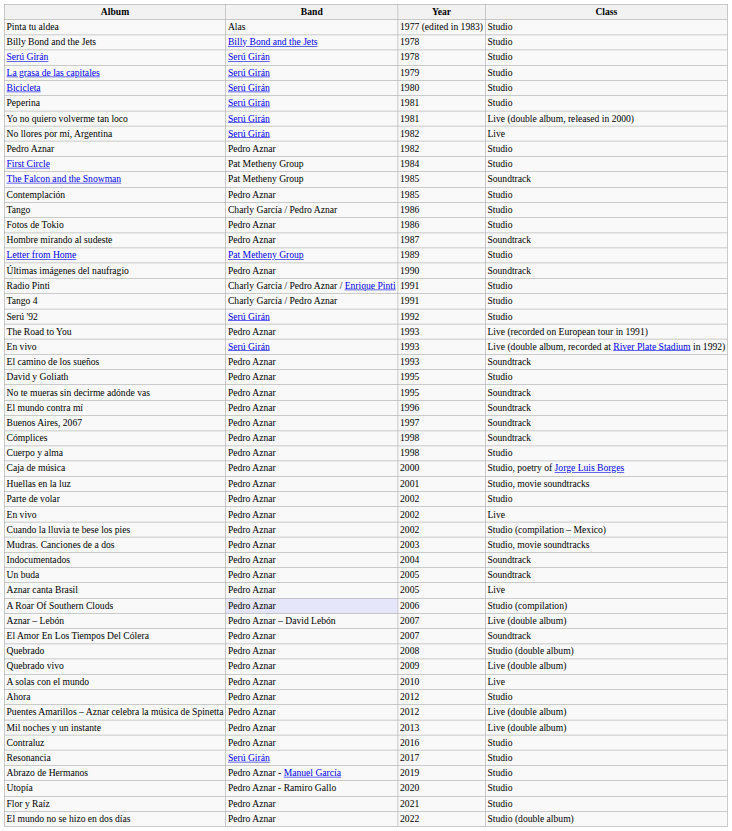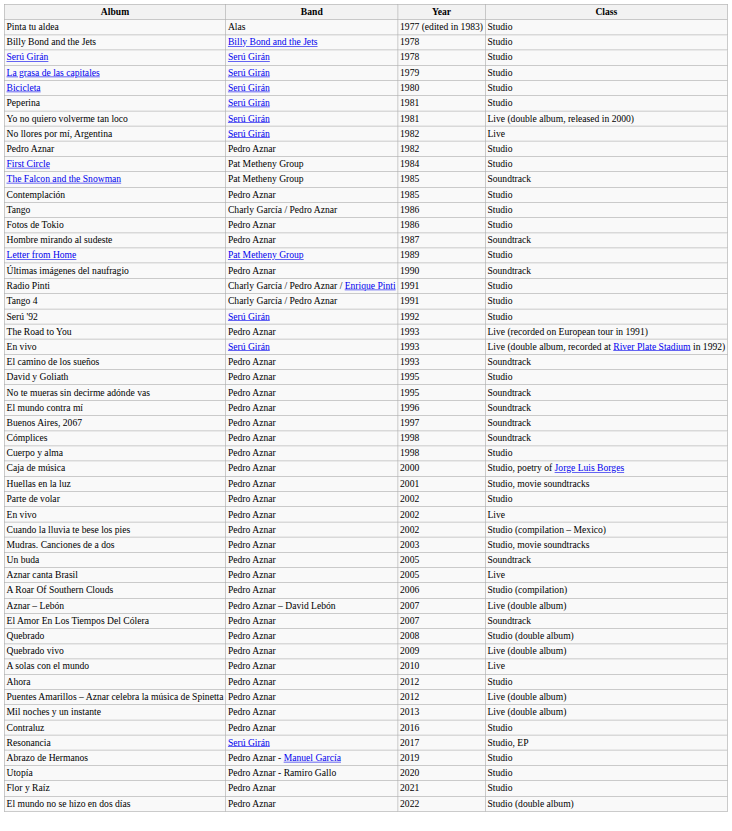 <table class="wikitable">
 <tr>
 <th>Album</th>
 <th>Band</th>
 <th>Year</th>
 <th>Class</th>
 </tr>
 <tr>
 <td>Pinta tu aldea</td>
 <td>Alas</td>
 <td>1977 (edited in 1983)</td>
 <td>Studio</td>
 </tr>
 <tr>
 <td>Billy Bond and the Jets</td>
 <td><a href='#'>Billy Bond and the Jets</a></td>
 <td>1978</td>
 <td>Studio</td>
 </tr>
 <tr>
 <td><a href='#'>Serú Girán</a></td>
 <td><a href='#'>Serú Girán</a></td>
 <td>1978</td>
 <td>Studio</td>
 </tr>
 <tr>
 <td><a href='#'>La grasa de las capitales</a></td>
 <td><a href='#'>Serú Girán</a></td>
 <td>1979</td>
 <td>Studio</td>
 </tr>
 <tr>
 <td><a href='#'>Bicicleta</a></td>
 <td><a href='#'>Serú Girán</a></td>
 <td>1980</td>
 <td>Studio</td>
 </tr>
 <tr>
 <td>Peperina</td>
 <td><a href='#'>Serú Girán</a></td>
 <td>1981</td>
 <td>Studio</td>
 </tr>
 <tr>
 <td>Yo no quiero volverme tan loco</td>
 <td><a href='#'>Serú Girán</a></td>
 <td>1981</td>
 <td>Live (double album, released in 2000)</td>
 </tr>
 <tr>
 <td>No llores por mí, Argentina</td>
 <td><a href='#'>Serú Girán</a></td>
 <td>1982</td>
 <td>Live</td>
 </tr>
 <tr>
 <td>Pedro Aznar</td>
 <td>Pedro Aznar</td>
 <td>1982</td>
 <td>Studio</td>
 </tr>
 <tr>
 <td><a href='#'>First Circle</a></td>
 <td>Pat Metheny Group</td>
 <td>1984</td>
 <td>Studio</td>
 </tr>
 <tr>
 <td><a href='#'>The Falcon and the Snowman</a></td>
 <td>Pat Metheny Group</td>
 <td>1985</td>
 <td>Soundtrack</td>
 </tr>
 <tr>
 <td>Contemplación</td>
 <td>Pedro Aznar</td>
 <td>1985</td>
 <td>Studio</td>
 </tr>
 <tr>
 <td>Tango</td>
 <td>Charly García / Pedro Aznar</td>
 <td>1986</td>
 <td>Studio</td>
 </tr>
 <tr>
 <td>Fotos de Tokio</td>
 <td>Pedro Aznar</td>
 <td>1986</td>
 <td>Studio</td>
 </tr>
 <tr>
 <td>Hombre mirando al sudeste</td>
 <td>Pedro Aznar</td>
 <td>1987</td>
 <td>Soundtrack</td>
 </tr>
 <tr>
 <td><a href='#'>Letter from Home</a></td>
 <td><a href='#'>Pat Metheny Group</a></td>
 <td>1989</td>
 <td>Studio</td>
 </tr>
 <tr>
 <td>Últimas imágenes del naufragio</td>
 <td>Pedro Aznar</td>
 <td>1990</td>
 <td>Soundtrack</td>
 </tr>
 <tr>
 <td>Radio Pinti</td>
 <td>Charly García / Pedro Aznar / <a href='#'>Enrique Pinti</a></td>
 <td>1991</td>
 <td>Studio</td>
 </tr>
 <tr>
 <td>Tango 4</td>
 <td>Charly García / Pedro Aznar</td>
 <td>1991</td>
 <td>Studio</td>
 </tr>
 <tr>
 <td>Serú '92</td>
 <td><a href='#'>Serú Girán</a></td>
 <td>1992</td>
 <td>Studio</td>
 </tr>
 <tr>
 <td>The Road to You</td>
 <td>Pedro Aznar</td>
 <td>1993</td>
 <td>Live (recorded on European tour in 1991)</td>
 </tr>
 <tr>
 <td>En vivo</td>
 <td><a href='#'>Serú Girán</a></td>
 <td>1993</td>
 <td>Live (double album, recorded at <a href='#'>River Plate Stadium</a> in 1992)</td>
 </tr>
 <tr>
 <td>El camino de los sueños</td>
 <td>Pedro Aznar</td>
 <td>1993</td>
 <td>Soundtrack</td>
 </tr>
 <tr>
 <td>David y Goliath</td>
 <td>Pedro Aznar</td>
 <td>1995</td>
 <td>Studio</td>
 </tr>
 <tr>
 <td>No te mueras sin decirme adónde vas</td>
 <td>Pedro Aznar</td>
 <td>1995</td>
 <td>Soundtrack</td>
 </tr>
 <tr>
 <td>El mundo contra mí</td>
 <td>Pedro Aznar</td>
 <td>1996</td>
 <td>Soundtrack</td>
 </tr>
 <tr>
 <td>Buenos Aires, 2067</td>
 <td>Pedro Aznar</td>
 <td>1997</td>
 <td>Soundtrack</td>
 </tr>
 <tr>
 <td>Cómplices</td>
 <td>Pedro Aznar</td>
 <td>1998</td>
 <td>Soundtrack</td>
 </tr>
 <tr>
 <td>Cuerpo y alma</td>
 <td>Pedro Aznar</td>
 <td>1998</td>
 <td>Studio</td>
 </tr>
 <tr>
 <td>Caja de música</td>
 <td>Pedro Aznar</td>
 <td>2000</td>
 <td>Studio, poetry of <a href='#'>Jorge Luis Borges</a></td>
 </tr>
 <tr>
 <td>Huellas en la luz</td>
 <td>Pedro Aznar</td>
 <td>2001</td>
 <td>Studio, movie soundtracks</td>
 </tr>
 <tr>
 <td>Parte de volar</td>
 <td>Pedro Aznar</td>
 <td>2002</td>
 <td>Studio</td>
 </tr>
 <tr>
 <td>En vivo</td>
 <td>Pedro Aznar</td>
 <td>2002</td>
 <td>Live</td>
 </tr>
 <tr>
 <td>Cuando la lluvia te bese los pies</td>
 <td>Pedro Aznar</td>
 <td>2002</td>
 <td>Studio (compilation – Mexico)</td>
 </tr>
 <tr>
 <td>Mudras. Canciones de a dos</td>
 <td>Pedro Aznar</td>
 <td>2003</td>
 <td>Studio, movie soundtracks</td>
 </tr>
 <tr>
-<td>Indocumentados</td>
-<td>Pedro Aznar</td>
-<td>2004</td>
-<td>Soundtrack</td>
-</tr>
-<tr>
 <td>Un buda</td>
 <td>Pedro Aznar</td>
 <td>2005</td>
 <td>Soundtrack</td>
 </tr>
 <tr>
 <td>Aznar canta Brasil</td>
 <td>Pedro Aznar</td>
 <td>2005</td>
 <td>Live</td>
 </tr>
 <tr>
 <td>A Roar Of Southern Clouds</td>
-<td style="background: lavender;">Pedro Aznar</td>
+<td>Pedro Aznar</td>
 <td>2006</td>
 <td>Studio (compilation)</td>
 </tr>
 <tr>
 <td>Aznar – Lebón</td>
 <td>Pedro Aznar – David Lebón</td>
 <td>2007</td>
 <td>Live (double album)</td>
 </tr>
 <tr>
 <td>El Amor En Los Tiempos Del Cólera</td>
 <td>Pedro Aznar</td>
 <td>2007</td>
 <td>Soundtrack</td>
 </tr>
 <tr>
 <td>Quebrado</td>
 <td>Pedro Aznar</td>
 <td>2008</td>
 <td>Studio (double album)</td>
 </tr>
 <tr>
 <td>Quebrado vivo</td>
 <td>Pedro Aznar</td>
 <td>2009</td>
 <td>Live (double album)</td>
 </tr>
 <tr>
 <td>A solas con el mundo</td>
 <td>Pedro Aznar</td>
 <td>2010</td>
 <td>Live</td>
 </tr>
 <tr>
 <td>Ahora</td>
 <td>Pedro Aznar</td>
 <td>2012</td>
 <td>Studio</td>
 </tr>
 <tr>
 <td>Puentes Amarillos – Aznar celebra la música de Spinetta</td>
 <td>Pedro Aznar</td>
 <td>2012</td>
 <td>Live (double album)</td>
 </tr>
 <tr>
 <td>Mil noches y un instante</td>
 <td>Pedro Aznar</td>
 <td>2013</td>
 <td>Live (double album)</td>
 </tr>
 <tr>
 <td>Contraluz</td>
 <td>Pedro Aznar</td>
 <td>2016</td>
 <td>Studio</td>
 </tr>
 <tr>
 <td>Resonancia</td>
 <td><a href='#'>Serú Girán</a></td>
 <td>2017</td>
-<td>Studio</td>
+<td>Studio, EP</td>
 </tr>
 <tr>
 <td>Abrazo de Hermanos</td>
 <td>Pedro Aznar - <a href='#'>Manuel García</a></td>
 <td>2019</td>
 <td>Studio</td>
 </tr>
 <tr>
 <td>Utopía</td>
 <td>Pedro Aznar - Ramiro Gallo</td>
 <td>2020</td>
 <td>Studio</td>
 </tr>
 <tr>
 <td>Flor y Raíz</td>
 <td>Pedro Aznar</td>
 <td>2021</td>
 <td>Studio</td>
 </tr>
 <tr>
 <td>El mundo no se hizo en dos días</td>
 <td>Pedro Aznar</td>
 <td>2022</td>
 <td>Studio (double album)</td>
 </tr>
 </table>
